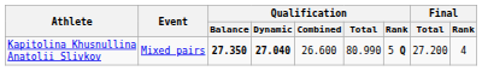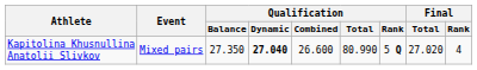 <table class=wikitable style="text-align:center;font-size:90%">
 <tr>
 <th rowspan=2>Athlete</th>
 <th rowspan=2>Event</th>
 <th colspan=5>Qualification</th>
 <th colspan=2>Final</th>
 </tr>
 <tr style="font-size:95%">
 <th>Balance</th>
 <th>Dynamic</th>
 <th>Combined</th>
 <th>Total</th>
 <th>Rank</th>
 <th>Total</th>
 <th>Rank</th>
 </tr>
 <tr>
 <td align=left><a href='#'>Kapitolina Khusnullina</a><br><a href='#'>Anatolii Slivkov</a></td>
 <td align=left><a href='#'>Mixed pairs</a></td>
-<td><strong>27.350</strong></td>
+<td>27.350</td>
 <td><strong>27.040</strong></td>
 <td>26.600</td>
 <td>80.990</td>
 <td>5 <strong>Q</strong></td>
-<td>27.200</td>
+<td>27.020</td>
 <td>4</td>
 </tr>
 </table>
